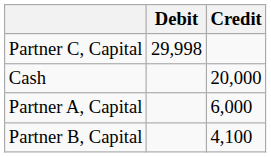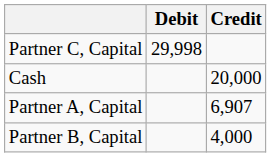 <table class="wikitable">
 <tr>
 <th></th>
 <th>Debit</th>
 <th>Credit</th>
 </tr>
 <tr>
 <td>Partner C, Capital</td>
 <td>29,998</td>
 <td></td>
 </tr>
 <tr>
 <td>Cash</td>
 <td></td>
 <td>20,000</td>
 </tr>
 <tr>
 <td>Partner A, Capital</td>
 <td></td>
-<td>6,000</td>
+<td>6,907</td>
 </tr>
 <tr>
 <td>Partner B, Capital</td>
 <td></td>
-<td>4,100</td>
+<td>4,000</td>
 </tr>
 </table>
